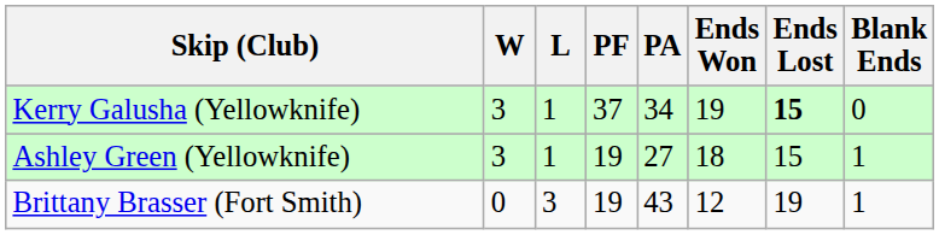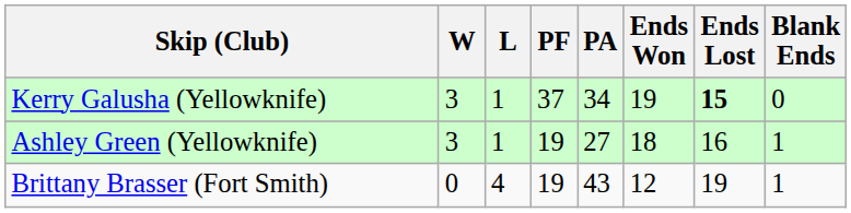 <table class="wikitable">
 <tr>
 <th width=250>Skip (Club)</th>
 <th width=20>W</th>
 <th width=20>L</th>
 <th width=20>PF</th>
 <th width=20>PA</th>
 <th width=20>Ends <br> Won</th>
 <th width=20>Ends <br> Lost</th>
 <th width=20>Blank <br> Ends</th>
 </tr>
 <tr style="background:#cfc;">
 <td><a href='#'>Kerry Galusha</a> (Yellowknife)</td>
 <td>3</td>
 <td>1</td>
 <td>37</td>
 <td>34</td>
 <td>19</td>
 <td><strong>15</strong></td>
 <td>0</td>
 </tr>
 <tr style="background:#cfc;">
 <td><a href='#'>Ashley Green</a> (Yellowknife)</td>
 <td>3</td>
 <td>1</td>
 <td>19</td>
 <td>27</td>
 <td>18</td>
-<td>15</td>
+<td>16</td>
 <td>1</td>
 </tr>
 <tr>
 <td><a href='#'>Brittany Brasser</a> (Fort Smith)</td>
 <td>0</td>
-<td>3</td>
+<td>4</td>
 <td>19</td>
 <td>43</td>
 <td>12</td>
 <td>19</td>
 <td>1</td>
 </tr>
 </table>
